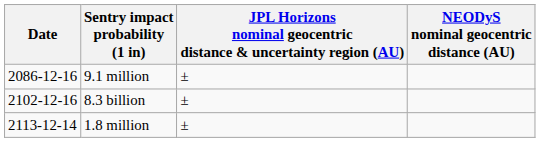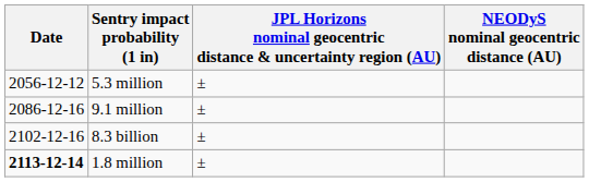 <table class="wikitable sortable" style="font-size: 0.9em;">
 <tr>
 <th>Date</th>
 <th>Sentry impact<br>probability<br>(1 in)</th>
 <th><a href='#'>JPL Horizons</a><br><a href='#'>nominal</a> geocentric<br>distance & uncertainty region (<a href='#'>AU</a>)</th>
 <th><a href='#'>NEODyS</a><br>nominal geocentric<br>distance (AU)</th>
+</tr>
+<tr>
+<td>2056-12-12</td>
+<td>5.3 million</td>
+<td> ±</td>
+<td></td>
 </tr>
 <tr>
 <td>2086-12-16</td>
 <td>9.1 million</td>
 <td> ±</td>
 <td></td>
 </tr>
 <tr>
 <td>2102-12-16</td>
 <td>8.3 billion</td>
 <td> ±</td>
 <td></td>
 </tr>
 <tr>
-<td>2113-12-14</td>
+<td><strong>2113-12-14</strong></td>
 <td>1.8 million</td>
 <td> ±</td>
 <td></td>
 </tr>
 </table>
